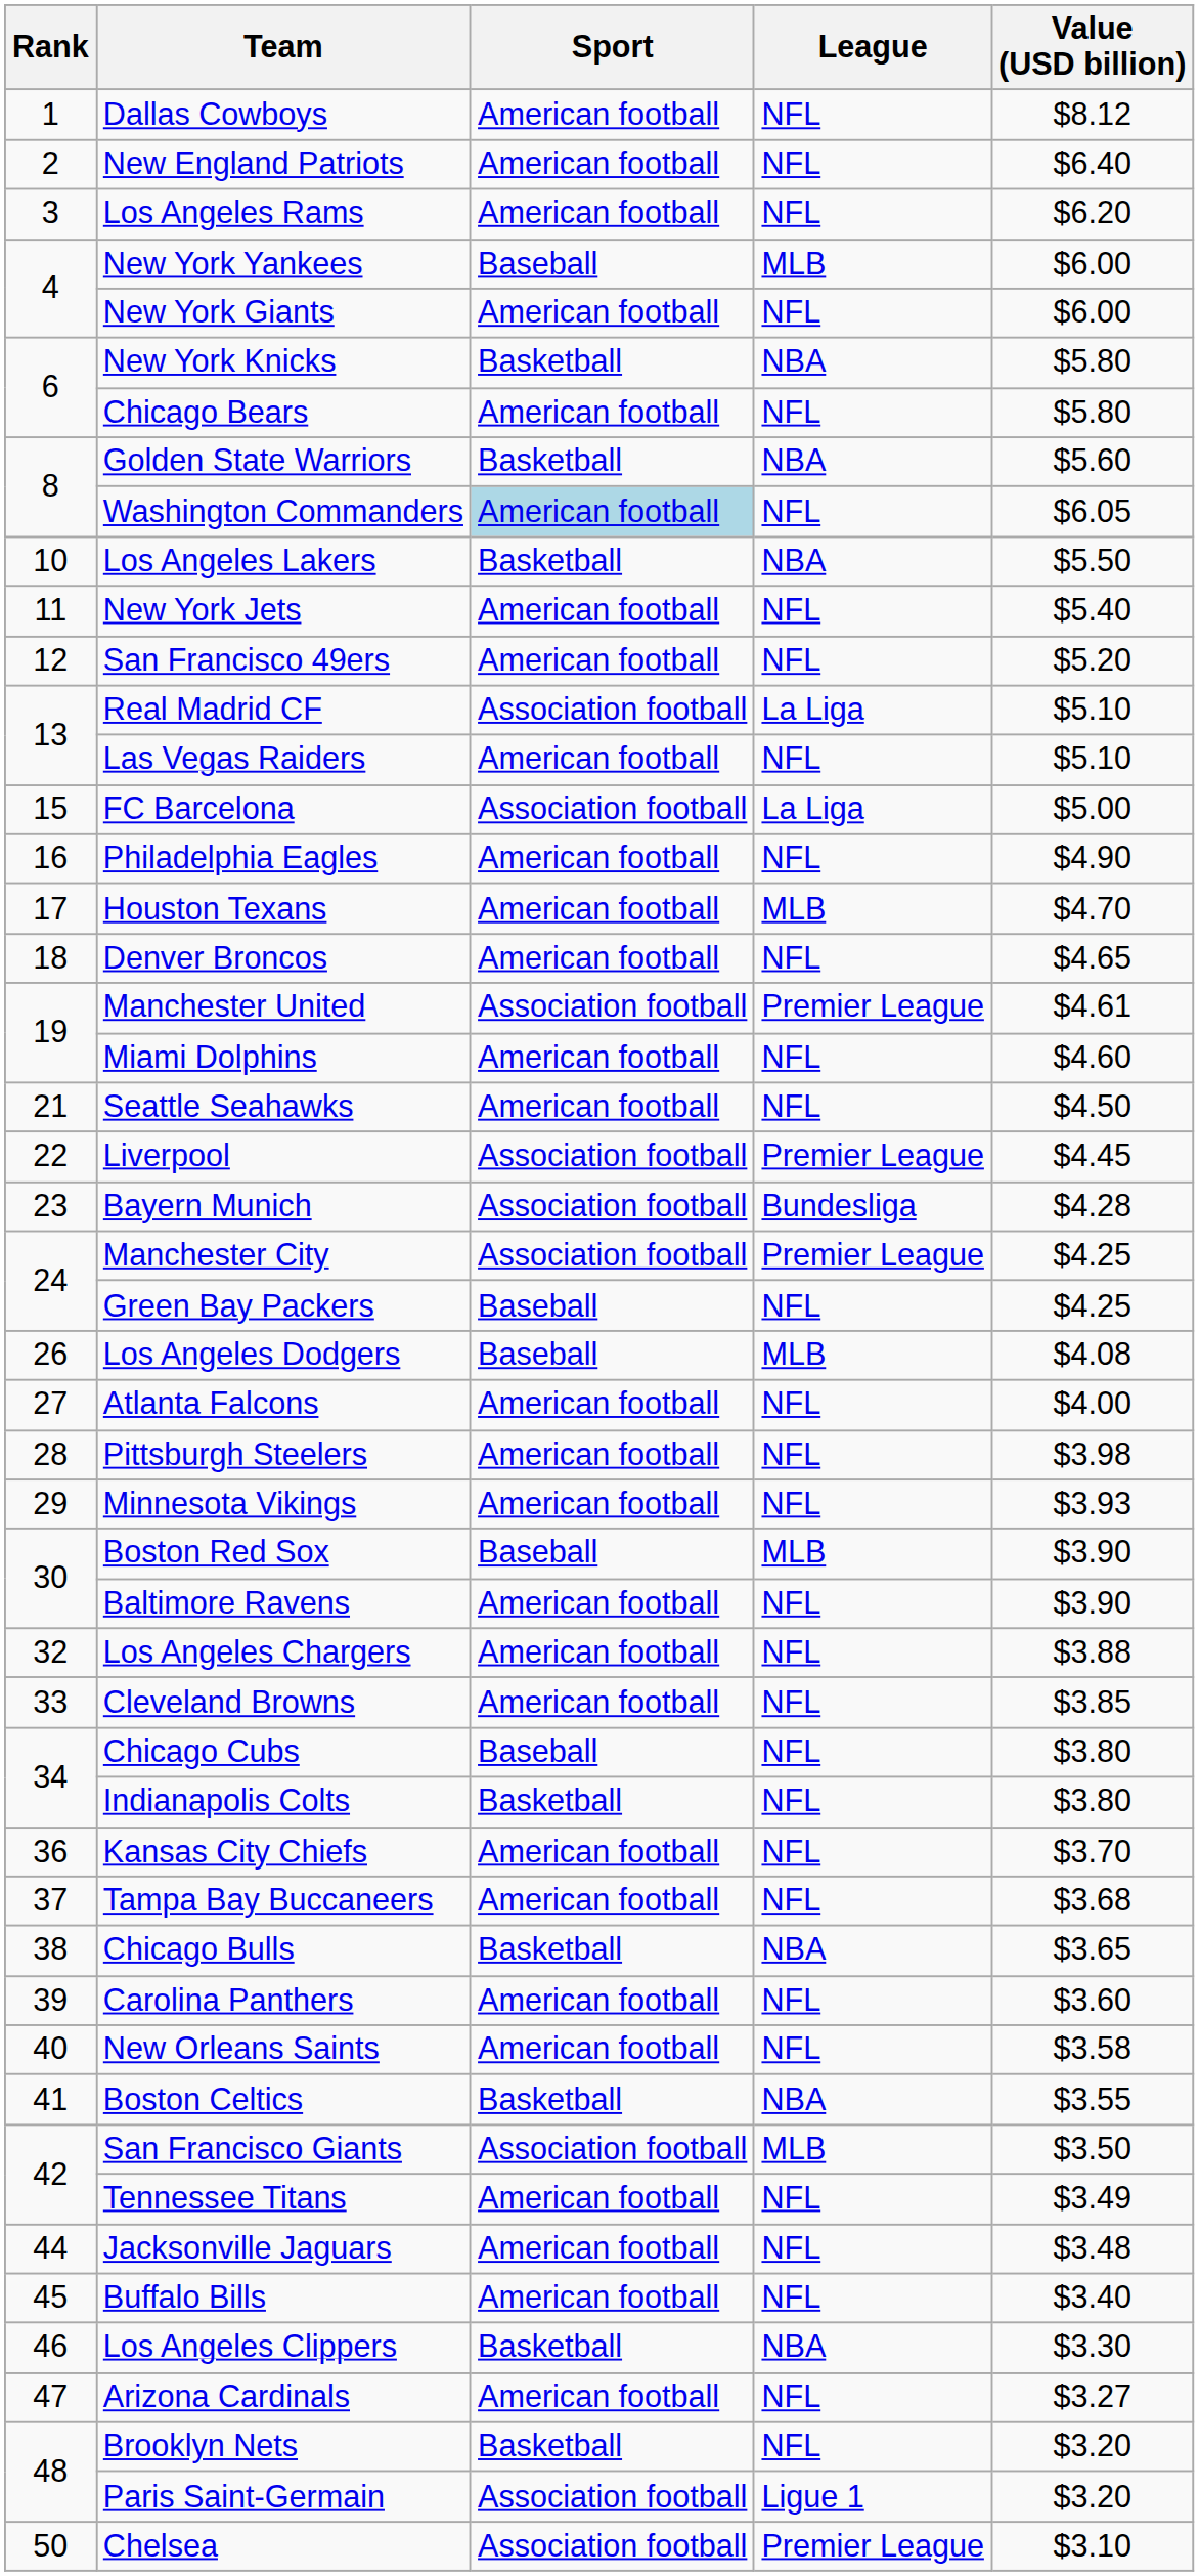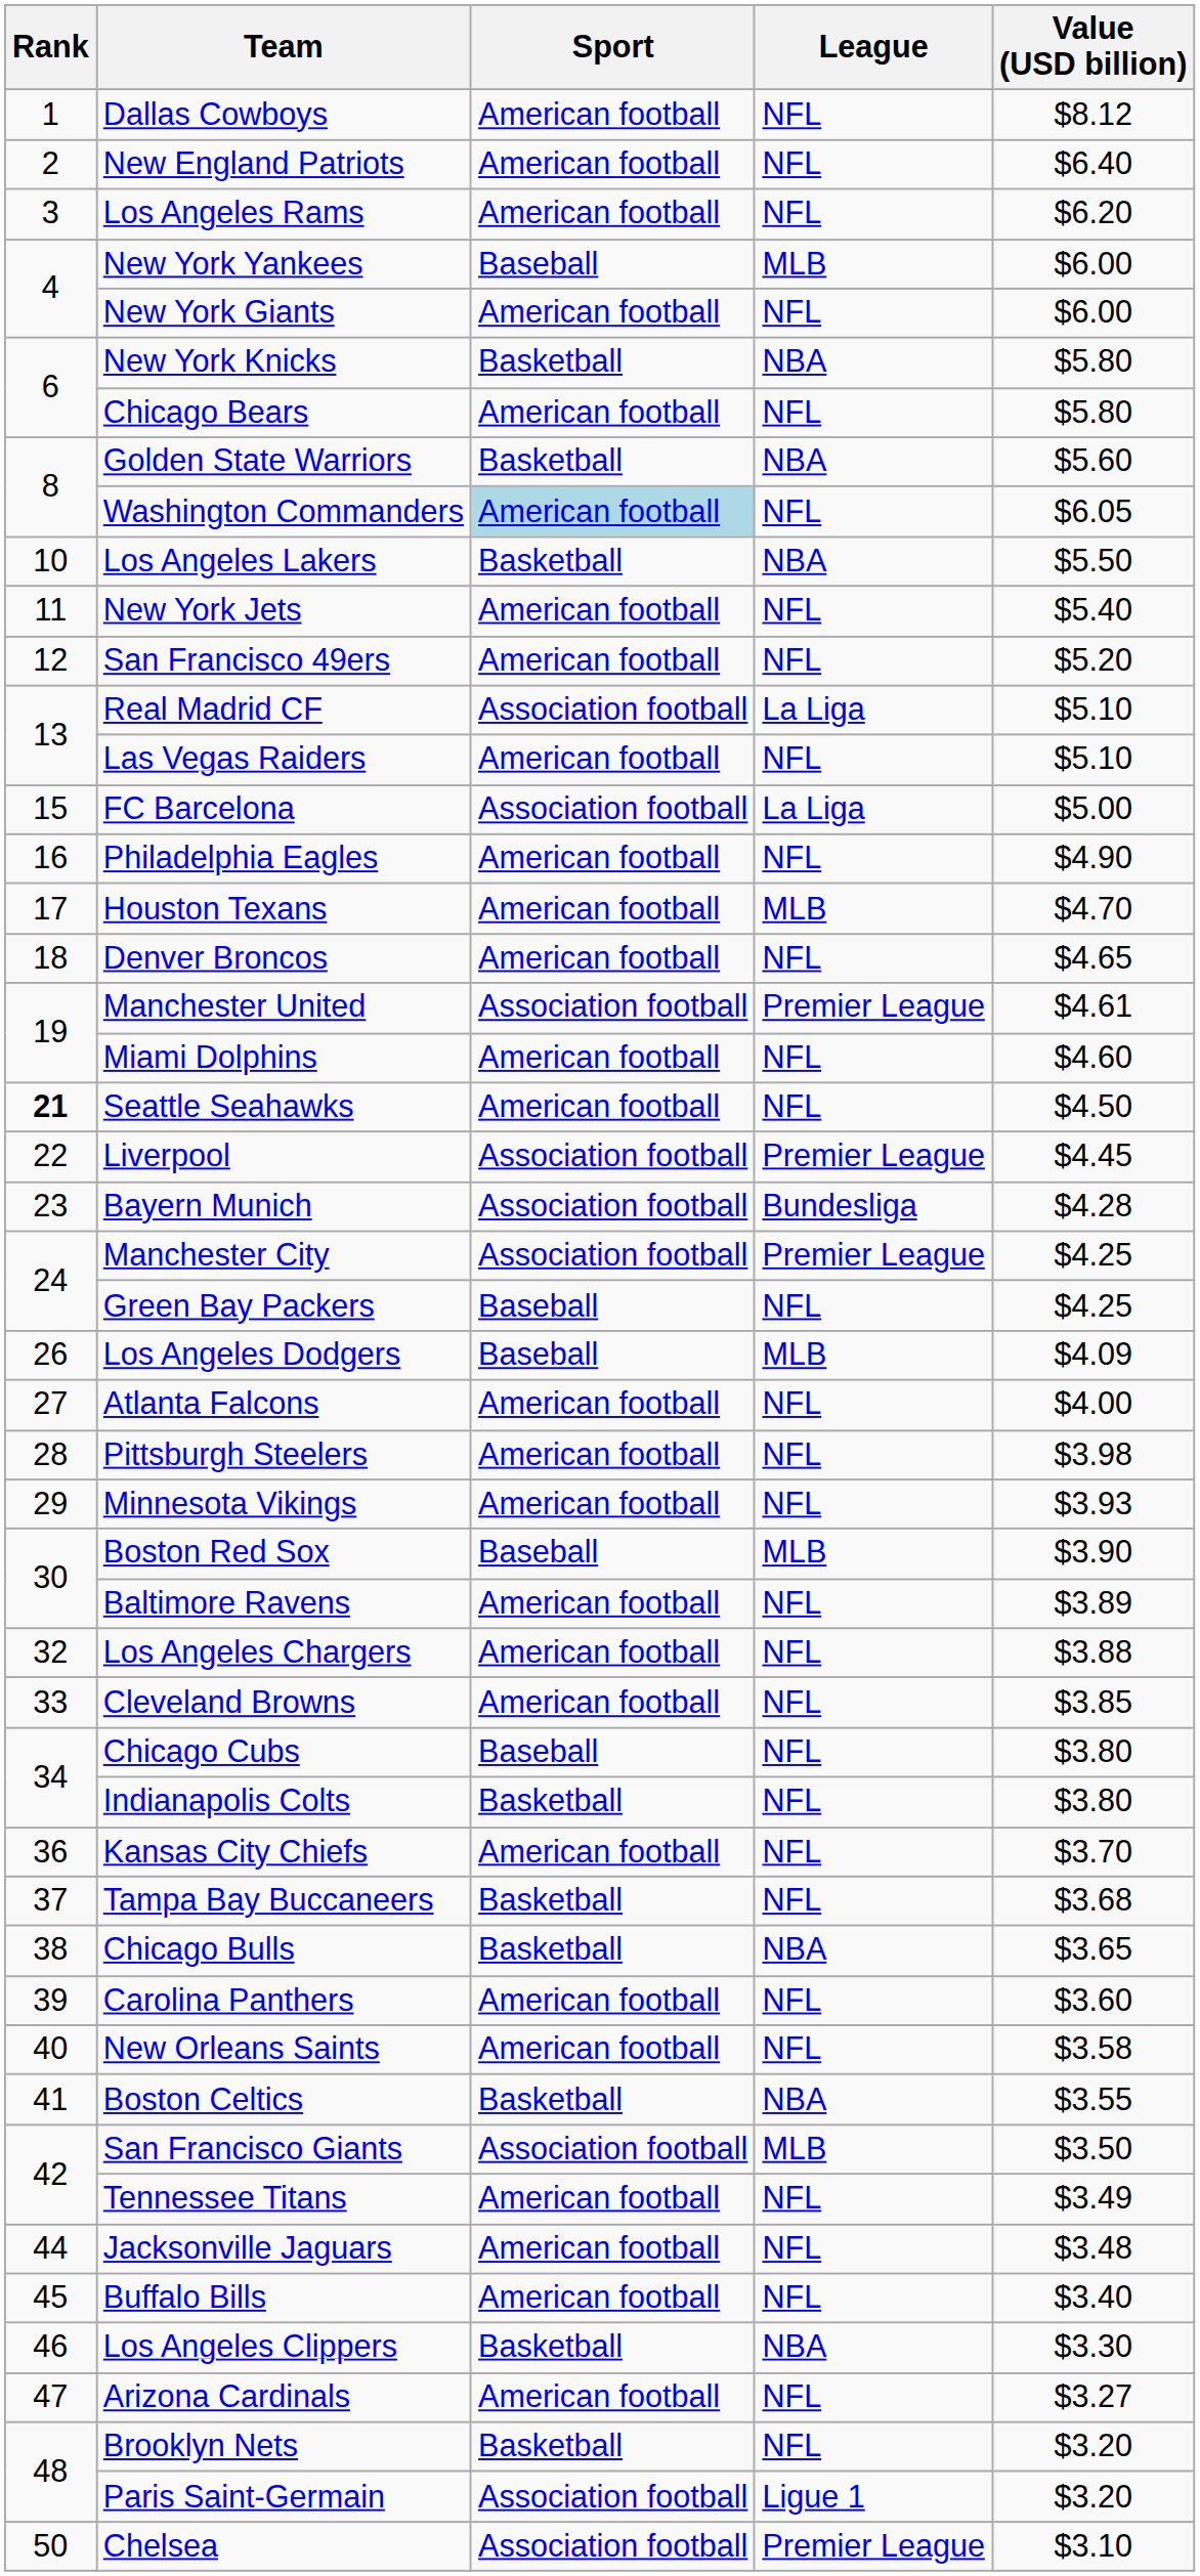 <table class="wikitable sortable">
 <tr>
 <th>Rank</th>
 <th>Team</th>
 <th>Sport</th>
 <th>League</th>
 <th>Value<br>(USD billion)</th>
 </tr>
 <tr>
 <td align="center">1</td>
 <td> <a href='#'>Dallas Cowboys</a></td>
 <td><a href='#'>American football</a></td>
 <td><a href='#'>NFL</a></td>
 <td align="center">$8.12</td>
 </tr>
 <tr>
 <td align="center">2</td>
 <td> <a href='#'>New England Patriots</a></td>
 <td><a href='#'>American football</a></td>
 <td><a href='#'>NFL</a></td>
 <td align="center">$6.40</td>
 </tr>
 <tr>
 <td align="center">3</td>
 <td> <a href='#'>Los Angeles Rams</a></td>
 <td><a href='#'>American football</a></td>
 <td><a href='#'>NFL</a></td>
 <td align="center">$6.20</td>
 </tr>
 <tr>
 <td rowspan="2" align="center">4</td>
 <td> <a href='#'>New York Yankees</a></td>
 <td><a href='#'>Baseball</a></td>
 <td><a href='#'>MLB</a></td>
 <td align="center">$6.00</td>
 </tr>
 <tr>
 <td> <a href='#'>New York Giants</a></td>
 <td><a href='#'>American football</a></td>
 <td><a href='#'>NFL</a></td>
 <td align="center">$6.00</td>
 </tr>
 <tr>
 <td rowspan="2" align="center">6</td>
 <td> <a href='#'>New York Knicks</a></td>
 <td><a href='#'>Basketball</a></td>
 <td><a href='#'>NBA</a></td>
 <td align="center">$5.80</td>
 </tr>
 <tr>
 <td> <a href='#'>Chicago Bears</a></td>
 <td><a href='#'>American football</a></td>
 <td><a href='#'>NFL</a></td>
 <td align="center">$5.80</td>
 </tr>
 <tr>
 <td rowspan="2" align="center">8</td>
 <td> <a href='#'>Golden State Warriors</a></td>
 <td><a href='#'>Basketball</a></td>
 <td><a href='#'>NBA</a></td>
 <td align="center">$5.60</td>
 </tr>
 <tr>
 <td> <a href='#'>Washington Commanders</a></td>
 <td style="background: lightblue;"><a href='#'>American football</a></td>
 <td><a href='#'>NFL</a></td>
 <td align="center">$6.05</td>
 </tr>
 <tr>
 <td align="center">10</td>
 <td> <a href='#'>Los Angeles Lakers</a></td>
 <td><a href='#'>Basketball</a></td>
 <td><a href='#'>NBA</a></td>
 <td align="center">$5.50</td>
 </tr>
 <tr>
 <td align="center">11</td>
 <td> <a href='#'>New York Jets</a></td>
 <td><a href='#'>American football</a></td>
 <td><a href='#'>NFL</a></td>
 <td align="center">$5.40</td>
 </tr>
 <tr>
 <td align="center">12</td>
 <td> <a href='#'>San Francisco 49ers</a></td>
 <td><a href='#'>American football</a></td>
 <td><a href='#'>NFL</a></td>
 <td align="center">$5.20</td>
 </tr>
 <tr>
 <td rowspan="2" align="center">13</td>
 <td> <a href='#'>Real Madrid CF</a></td>
 <td><a href='#'>Association football</a></td>
 <td><a href='#'>La Liga</a></td>
 <td align="center">$5.10</td>
 </tr>
 <tr>
 <td> <a href='#'>Las Vegas Raiders</a></td>
 <td><a href='#'>American football</a></td>
 <td><a href='#'>NFL</a></td>
 <td align="center">$5.10</td>
 </tr>
 <tr>
 <td align="center">15</td>
 <td> <a href='#'>FC Barcelona</a></td>
 <td><a href='#'>Association football</a></td>
 <td><a href='#'>La Liga</a></td>
 <td align="center">$5.00</td>
 </tr>
 <tr>
 <td align="center">16</td>
 <td> <a href='#'>Philadelphia Eagles</a></td>
 <td><a href='#'>American football</a></td>
 <td><a href='#'>NFL</a></td>
 <td align="center">$4.90</td>
 </tr>
 <tr>
 <td align="center">17</td>
 <td> <a href='#'>Houston Texans</a></td>
 <td><a href='#'>American football</a></td>
 <td><a href='#'>MLB</a></td>
 <td align="center">$4.70</td>
 </tr>
 <tr>
 <td align="center">18</td>
 <td> <a href='#'>Denver Broncos</a></td>
 <td><a href='#'>American football</a></td>
 <td><a href='#'>NFL</a></td>
 <td align="center">$4.65</td>
 </tr>
 <tr>
 <td rowspan="2" align="center">19</td>
 <td> <a href='#'>Manchester United</a></td>
 <td><a href='#'>Association football</a></td>
 <td><a href='#'>Premier League</a></td>
 <td align="center">$4.61</td>
 </tr>
 <tr>
 <td> <a href='#'>Miami Dolphins</a></td>
 <td><a href='#'>American football</a></td>
 <td><a href='#'>NFL</a></td>
 <td align="center">$4.60</td>
 </tr>
 <tr>
-<td align="center">21</td>
+<td align="center"><strong>21</strong></td>
 <td> <a href='#'>Seattle Seahawks</a></td>
 <td><a href='#'>American football</a></td>
 <td><a href='#'>NFL</a></td>
 <td align="center">$4.50</td>
 </tr>
 <tr>
 <td align="center">22</td>
 <td> <a href='#'>Liverpool</a></td>
 <td><a href='#'>Association football</a></td>
 <td><a href='#'>Premier League</a></td>
 <td align="center">$4.45</td>
 </tr>
 <tr>
 <td align="center">23</td>
 <td> <a href='#'>Bayern Munich</a></td>
 <td><a href='#'>Association football</a></td>
 <td><a href='#'>Bundesliga</a></td>
 <td align="center">$4.28</td>
 </tr>
 <tr>
 <td rowspan="2" align="center">24</td>
 <td> <a href='#'>Manchester City</a></td>
 <td><a href='#'>Association football</a></td>
 <td><a href='#'>Premier League</a></td>
 <td align="center">$4.25</td>
 </tr>
 <tr>
 <td> <a href='#'>Green Bay Packers</a></td>
 <td><a href='#'>Baseball</a></td>
 <td><a href='#'>NFL</a></td>
 <td align="center">$4.25</td>
 </tr>
 <tr>
 <td align="center">26</td>
 <td> <a href='#'>Los Angeles Dodgers</a></td>
 <td><a href='#'>Baseball</a></td>
 <td><a href='#'>MLB</a></td>
-<td align="center">$4.08</td>
+<td align="center">$4.09</td>
 </tr>
 <tr>
 <td align="center">27</td>
 <td> <a href='#'>Atlanta Falcons</a></td>
 <td><a href='#'>American football</a></td>
 <td><a href='#'>NFL</a></td>
 <td align="center">$4.00</td>
 </tr>
 <tr>
 <td align="center">28</td>
 <td> <a href='#'>Pittsburgh Steelers</a></td>
 <td><a href='#'>American football</a></td>
 <td><a href='#'>NFL</a></td>
 <td align="center">$3.98</td>
 </tr>
 <tr>
 <td align="center">29</td>
 <td> <a href='#'>Minnesota Vikings</a></td>
 <td><a href='#'>American football</a></td>
 <td><a href='#'>NFL</a></td>
 <td align="center">$3.93</td>
 </tr>
 <tr>
 <td rowspan="2" align="center">30</td>
 <td> <a href='#'>Boston Red Sox</a></td>
 <td><a href='#'>Baseball</a></td>
 <td><a href='#'>MLB</a></td>
 <td align="center">$3.90</td>
 </tr>
 <tr>
 <td> <a href='#'>Baltimore Ravens</a></td>
 <td><a href='#'>American football</a></td>
 <td><a href='#'>NFL</a></td>
-<td align="center">$3.90</td>
+<td align="center">$3.89</td>
 </tr>
 <tr>
 <td align="center">32</td>
 <td> <a href='#'>Los Angeles Chargers</a></td>
 <td><a href='#'>American football</a></td>
 <td><a href='#'>NFL</a></td>
 <td align="center">$3.88</td>
 </tr>
 <tr>
 <td align="center">33</td>
 <td> <a href='#'>Cleveland Browns</a></td>
 <td><a href='#'>American football</a></td>
 <td><a href='#'>NFL</a></td>
 <td align="center">$3.85</td>
 </tr>
 <tr>
 <td rowspan="2" align="center">34</td>
 <td> <a href='#'>Chicago Cubs</a></td>
 <td><a href='#'>Baseball</a></td>
 <td><a href='#'>NFL</a></td>
 <td align="center">$3.80</td>
 </tr>
 <tr>
 <td> <a href='#'>Indianapolis Colts</a></td>
 <td><a href='#'>Basketball</a></td>
 <td><a href='#'>NFL</a></td>
 <td align="center">$3.80</td>
 </tr>
 <tr>
 <td align="center">36</td>
 <td> <a href='#'>Kansas City Chiefs</a></td>
 <td><a href='#'>American football</a></td>
 <td><a href='#'>NFL</a></td>
 <td align="center">$3.70</td>
 </tr>
 <tr>
 <td align="center">37</td>
 <td> <a href='#'>Tampa Bay Buccaneers</a></td>
-<td><a href='#'>American football</a></td>
+<td><a href='#'>Basketball</a></td>
 <td><a href='#'>NFL</a></td>
 <td align="center">$3.68</td>
 </tr>
 <tr>
 <td align="center">38</td>
 <td> <a href='#'>Chicago Bulls</a></td>
 <td><a href='#'>Basketball</a></td>
 <td><a href='#'>NBA</a></td>
 <td align="center">$3.65</td>
 </tr>
 <tr>
 <td align="center">39</td>
 <td> <a href='#'>Carolina Panthers</a></td>
 <td><a href='#'>American football</a></td>
 <td><a href='#'>NFL</a></td>
 <td align="center">$3.60</td>
 </tr>
 <tr>
 <td align="center">40</td>
 <td> <a href='#'>New Orleans Saints</a></td>
 <td><a href='#'>American football</a></td>
 <td><a href='#'>NFL</a></td>
 <td align="center">$3.58</td>
 </tr>
 <tr>
 <td align="center">41</td>
 <td> <a href='#'>Boston Celtics</a></td>
 <td><a href='#'>Basketball</a></td>
 <td><a href='#'>NBA</a></td>
 <td align="center">$3.55</td>
 </tr>
 <tr>
 <td rowspan="2" align="center">42</td>
 <td> <a href='#'>San Francisco Giants</a></td>
 <td><a href='#'>Association football</a></td>
 <td><a href='#'>MLB</a></td>
 <td align="center">$3.50</td>
 </tr>
 <tr>
 <td> <a href='#'>Tennessee Titans</a></td>
 <td><a href='#'>American football</a></td>
 <td><a href='#'>NFL</a></td>
 <td align="center">$3.49</td>
 </tr>
 <tr>
 <td align="center">44</td>
 <td> <a href='#'>Jacksonville Jaguars</a></td>
 <td><a href='#'>American football</a></td>
 <td><a href='#'>NFL</a></td>
 <td align="center">$3.48</td>
 </tr>
 <tr>
 <td align="center">45</td>
 <td> <a href='#'>Buffalo Bills</a></td>
 <td><a href='#'>American football</a></td>
 <td><a href='#'>NFL</a></td>
 <td align="center">$3.40</td>
 </tr>
 <tr>
 <td align="center">46</td>
 <td> <a href='#'>Los Angeles Clippers</a></td>
 <td><a href='#'>Basketball</a></td>
 <td><a href='#'>NBA</a></td>
 <td align="center">$3.30</td>
 </tr>
 <tr>
 <td align="center">47</td>
 <td> <a href='#'>Arizona Cardinals</a></td>
 <td><a href='#'>American football</a></td>
 <td><a href='#'>NFL</a></td>
 <td align="center">$3.27</td>
 </tr>
 <tr>
 <td rowspan="2" align="center">48</td>
 <td> <a href='#'>Brooklyn Nets</a></td>
 <td><a href='#'>Basketball</a></td>
 <td><a href='#'>NFL</a></td>
 <td align="center">$3.20</td>
 </tr>
 <tr>
 <td> <a href='#'>Paris Saint-Germain</a></td>
 <td><a href='#'>Association football</a></td>
 <td><a href='#'>Ligue 1</a></td>
 <td align="center">$3.20</td>
 </tr>
 <tr>
 <td align="center">50</td>
 <td> <a href='#'>Chelsea</a></td>
 <td><a href='#'>Association football</a></td>
 <td><a href='#'>Premier League</a></td>
 <td align="center">$3.10</td>
 </tr>
 </table>
